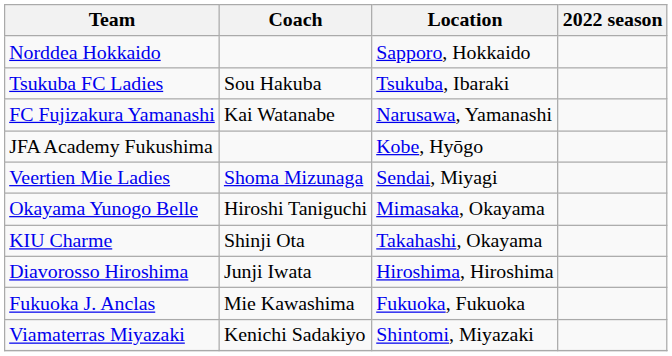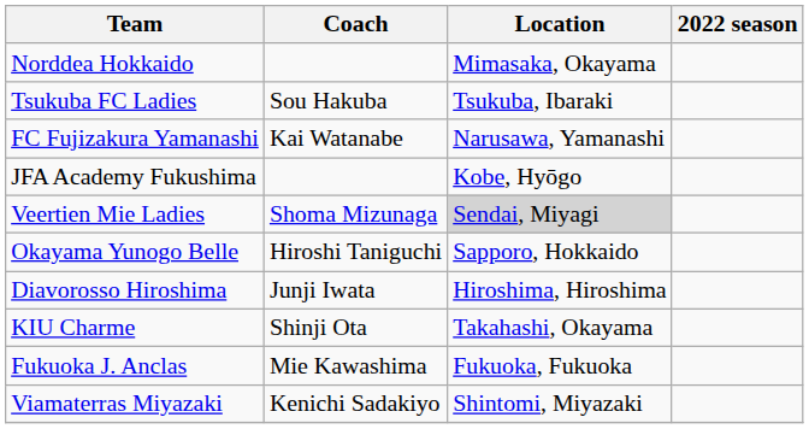 <table class="wikitable sortable">
 <tr>
 <th>Team</th>
 <th>Coach</th>
 <th>Location</th>
 <th>2022 season</th>
 </tr>
 <tr>
 <td><a href='#'>Norddea Hokkaido</a></td>
 <td></td>
-<td><a href='#'>Sapporo</a>, Hokkaido</td>
+<td><a href='#'>Mimasaka</a>, Okayama</td>
 <td></td>
 </tr>
 <tr>
 <td><a href='#'>Tsukuba FC Ladies</a></td>
 <td>Sou Hakuba</td>
 <td><a href='#'>Tsukuba</a>, Ibaraki</td>
 <td></td>
 </tr>
 <tr>
 <td><a href='#'>FC Fujizakura Yamanashi</a></td>
 <td>Kai Watanabe</td>
 <td><a href='#'>Narusawa</a>, Yamanashi</td>
 <td></td>
 </tr>
 <tr>
 <td>JFA Academy Fukushima</td>
 <td></td>
 <td><a href='#'>Kobe</a>, Hyōgo</td>
 <td></td>
 </tr>
 <tr>
 <td><a href='#'>Veertien Mie Ladies</a></td>
 <td><a href='#'>Shoma Mizunaga</a></td>
-<td><a href='#'>Sendai</a>, Miyagi</td>
+<td style="background: lightgrey;"><a href='#'>Sendai</a>, Miyagi</td>
 <td></td>
 </tr>
 <tr>
 <td><a href='#'>Okayama Yunogo Belle</a></td>
 <td>Hiroshi Taniguchi</td>
-<td><a href='#'>Mimasaka</a>, Okayama</td>
+<td><a href='#'>Sapporo</a>, Hokkaido</td>
+<td></td>
+</tr>
+<tr>
+<td><a href='#'>Diavorosso Hiroshima</a></td>
+<td>Junji Iwata</td>
+<td><a href='#'>Hiroshima</a>, Hiroshima</td>
 <td></td>
 </tr>
 <tr>
 <td><a href='#'>KIU Charme</a></td>
 <td>Shinji Ota</td>
 <td><a href='#'>Takahashi</a>, Okayama</td>
-<td></td>
-</tr>
-<tr>
-<td><a href='#'>Diavorosso Hiroshima</a></td>
-<td>Junji Iwata</td>
-<td><a href='#'>Hiroshima</a>, Hiroshima</td>
 <td></td>
 </tr>
 <tr>
 <td><a href='#'>Fukuoka J. Anclas</a></td>
 <td>Mie Kawashima</td>
 <td><a href='#'>Fukuoka</a>, Fukuoka</td>
 <td></td>
 </tr>
 <tr>
 <td><a href='#'>Viamaterras Miyazaki</a></td>
 <td>Kenichi Sadakiyo</td>
 <td><a href='#'>Shintomi</a>, Miyazaki</td>
 <td></td>
 </tr>
 <tr>
 </tr>
 </table>
